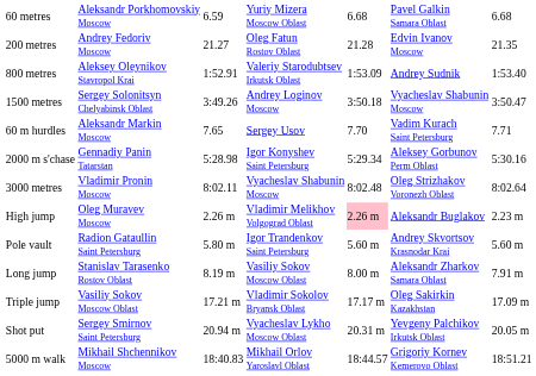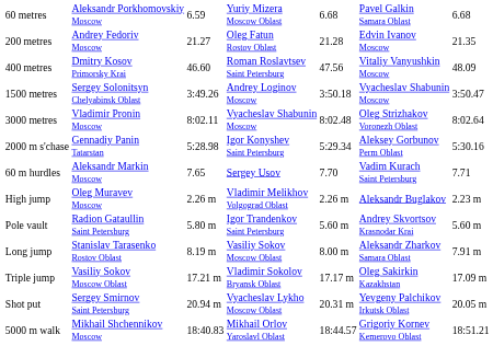 <table>
 <tr>
 <td>60 metres</td>
 <td><a href='#'>Aleksandr Porkhomovskiy</a><br><small><a href='#'>Moscow</a></small></td>
 <td>6.59</td>
 <td><a href='#'>Yuriy Mizera</a><br><small><a href='#'>Moscow Oblast</a></small></td>
 <td>6.68</td>
 <td><a href='#'>Pavel Galkin</a><br><small><a href='#'>Samara Oblast</a></small></td>
 <td>6.68</td>
 </tr>
 <tr>
 <td>200 metres</td>
 <td><a href='#'>Andrey Fedoriv</a><br><small><a href='#'>Moscow</a></small></td>
 <td>21.27</td>
 <td><a href='#'>Oleg Fatun</a><br><small><a href='#'>Rostov Oblast</a></small></td>
 <td>21.28</td>
 <td><a href='#'>Edvin Ivanov</a><br><small><a href='#'>Moscow</a></small></td>
 <td>21.35</td>
 </tr>
 <tr>
-<td>800 metres</td>
-<td><a href='#'>Aleksey Oleynikov</a><br><small><a href='#'>Stavropol Krai</a></small></td>
-<td>1:52.91</td>
-<td><a href='#'>Valeriy Starodubtsev</a><br><small><a href='#'>Irkutsk Oblast</a></small></td>
-<td>1:53.09</td>
-<td><a href='#'>Andrey Sudnik</a><br><small></small></td>
-<td>1:53.40</td>
+<td>400 metres</td>
+<td><a href='#'>Dmitry Kosov</a><br><small><a href='#'>Primorsky Krai</a></small></td>
+<td>46.60</td>
+<td><a href='#'>Roman Roslavtsev</a><br><small><a href='#'>Saint Petersburg</a></small></td>
+<td>47.56</td>
+<td><a href='#'>Vitaliy Vanyushkin</a><br><small><a href='#'>Moscow</a></small></td>
+<td>48.09</td>
 </tr>
 <tr>
 <td>1500 metres</td>
 <td><a href='#'>Sergey Solonitsyn</a><br><small><a href='#'>Chelyabinsk Oblast</a></small></td>
 <td>3:49.26</td>
 <td><a href='#'>Andrey Loginov</a><br><small><a href='#'>Moscow</a></small></td>
 <td>3:50.18</td>
 <td><a href='#'>Vyacheslav Shabunin</a><br><small><a href='#'>Moscow</a></small></td>
 <td>3:50.47</td>
 </tr>
 <tr>
-<td>60 m hurdles</td>
-<td><a href='#'>Aleksandr Markin</a><br><small><a href='#'>Moscow</a></small></td>
-<td>7.65</td>
-<td><a href='#'>Sergey Usov</a><br><small></small></td>
-<td>7.70</td>
-<td><a href='#'>Vadim Kurach</a><br><small><a href='#'>Saint Petersburg</a></small></td>
-<td>7.71</td>
+<td>3000 metres</td>
+<td><a href='#'>Vladimir Pronin</a><br><small><a href='#'>Moscow</a></small></td>
+<td>8:02.11</td>
+<td><a href='#'>Vyacheslav Shabunin</a><br><small><a href='#'>Moscow</a></small></td>
+<td>8:02.48</td>
+<td><a href='#'>Oleg Strizhakov</a><br><small><a href='#'>Voronezh Oblast</a></small></td>
+<td>8:02.64</td>
 </tr>
 <tr>
 <td>2000 m s'chase</td>
 <td><a href='#'>Gennadiy Panin</a><br><small><a href='#'>Tatarstan</a></small></td>
 <td>5:28.98</td>
 <td><a href='#'>Igor Konyshev</a><br><small><a href='#'>Saint Petersburg</a></small></td>
 <td>5:29.34</td>
 <td><a href='#'>Aleksey Gorbunov</a><br><small><a href='#'>Perm Oblast</a></small></td>
 <td>5:30.16</td>
 </tr>
 <tr>
-<td>3000 metres</td>
-<td><a href='#'>Vladimir Pronin</a><br><small><a href='#'>Moscow</a></small></td>
-<td>8:02.11</td>
-<td><a href='#'>Vyacheslav Shabunin</a><br><small><a href='#'>Moscow</a></small></td>
-<td>8:02.48</td>
-<td><a href='#'>Oleg Strizhakov</a><br><small><a href='#'>Voronezh Oblast</a></small></td>
-<td>8:02.64</td>
+<td>60 m hurdles</td>
+<td><a href='#'>Aleksandr Markin</a><br><small><a href='#'>Moscow</a></small></td>
+<td>7.65</td>
+<td><a href='#'>Sergey Usov</a><br><small></small></td>
+<td>7.70</td>
+<td><a href='#'>Vadim Kurach</a><br><small><a href='#'>Saint Petersburg</a></small></td>
+<td>7.71</td>
 </tr>
 <tr>
 <td>High jump</td>
 <td><a href='#'>Oleg Muravev</a><br><small><a href='#'>Moscow</a></small></td>
 <td>2.26 m</td>
 <td><a href='#'>Vladimir Melikhov</a><br><small><a href='#'>Volgograd Oblast</a></small></td>
-<td style="background: pink;">2.26 m</td>
+<td>2.26 m</td>
 <td><a href='#'>Aleksandr Buglakov</a><br><small></small></td>
 <td>2.23 m</td>
 </tr>
 <tr>
 <td>Pole vault</td>
 <td><a href='#'>Radion Gataullin</a><br><small><a href='#'>Saint Petersburg</a></small></td>
 <td>5.80 m</td>
 <td><a href='#'>Igor Trandenkov</a><br><small><a href='#'>Saint Petersburg</a></small></td>
 <td>5.60 m</td>
 <td><a href='#'>Andrey Skvortsov</a><br><small><a href='#'>Krasnodar Krai</a></small></td>
 <td>5.60 m</td>
 </tr>
 <tr>
 <td>Long jump</td>
 <td><a href='#'>Stanislav Tarasenko</a><br><small><a href='#'>Rostov Oblast</a></small></td>
 <td>8.19 m</td>
 <td><a href='#'>Vasiliy Sokov</a><br><small><a href='#'>Moscow Oblast</a></small></td>
 <td>8.00 m</td>
 <td><a href='#'>Aleksandr Zharkov</a><br><small><a href='#'>Samara Oblast</a></small></td>
 <td>7.91 m</td>
 </tr>
 <tr>
 <td>Triple jump</td>
 <td><a href='#'>Vasiliy Sokov</a><br><small><a href='#'>Moscow Oblast</a></small></td>
 <td>17.21 m</td>
 <td><a href='#'>Vladimir Sokolov</a><br><small><a href='#'>Bryansk Oblast</a></small></td>
 <td>17.17 m</td>
 <td><a href='#'>Oleg Sakirkin</a><br><small><a href='#'>Kazakhstan</a></small></td>
 <td>17.09 m</td>
 </tr>
 <tr>
 <td>Shot put</td>
 <td><a href='#'>Sergey Smirnov</a><br><small><a href='#'>Saint Petersburg</a></small></td>
 <td>20.94 m</td>
 <td><a href='#'>Vyacheslav Lykho</a><br><small><a href='#'>Moscow Oblast</a></small></td>
 <td>20.31 m</td>
 <td><a href='#'>Yevgeny Palchikov</a><br><small><a href='#'>Irkutsk Oblast</a></small></td>
 <td>20.05 m</td>
 </tr>
 <tr>
 <td>5000 m walk</td>
 <td><a href='#'>Mikhail Shchennikov</a><br><small><a href='#'>Moscow</a></small></td>
 <td>18:40.83</td>
 <td><a href='#'>Mikhail Orlov</a><br><small><a href='#'>Yaroslavl Oblast</a></small></td>
 <td>18:44.57</td>
 <td><a href='#'>Grigoriy Kornev</a><br><small><a href='#'>Kemerovo Oblast</a></small></td>
 <td>18:51.21</td>
 </tr>
 </table>
